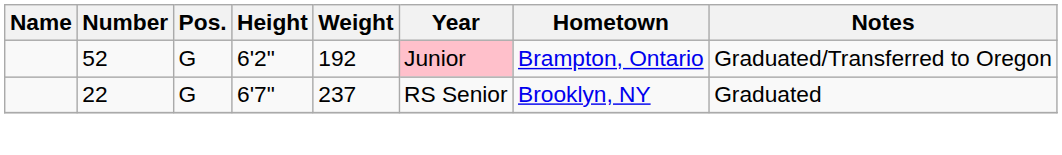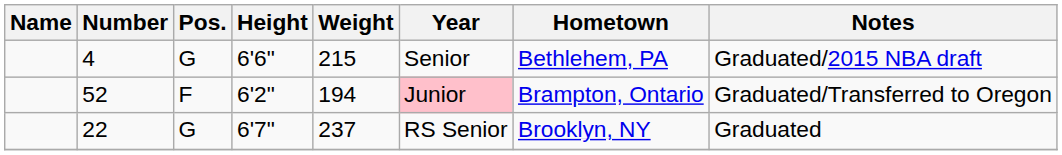 <table class="wikitable sortable" border="1">
 <tr>
 <th>Name</th>
 <th>Number</th>
 <th>Pos.</th>
 <th>Height</th>
 <th>Weight</th>
 <th>Year</th>
 <th>Hometown</th>
 <th class="unsortable">Notes</th>
 </tr>
 <tr>
 <td></td>
+<td>4</td>
+<td>G</td>
+<td>6'6"</td>
+<td>215</td>
+<td>Senior</td>
+<td><a href='#'>Bethlehem, PA</a></td>
+<td>Graduated/<a href='#'>2015 NBA draft</a></td>
+</tr>
+<tr>
+<td></td>
 <td>52</td>
-<td>G</td>
+<td>F</td>
 <td>6'2"</td>
-<td>192</td>
+<td>194</td>
 <td style="background: pink;">Junior</td>
 <td><a href='#'>Brampton, Ontario</a></td>
 <td>Graduated/Transferred to Oregon</td>
 </tr>
 <tr>
 <td></td>
 <td>22</td>
 <td>G</td>
 <td>6'7"</td>
 <td>237</td>
 <td>RS Senior</td>
 <td><a href='#'>Brooklyn, NY</a></td>
 <td>Graduated</td>
 </tr>
 <tr>
 </tr>
 </table>
